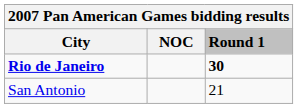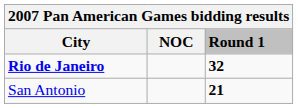 <table class="wikitable">
 <tr>
 <th colspan="7">2007 Pan American Games bidding results</th>
 </tr>
 <tr>
 <th>City</th>
 <th>NOC</th>
 <td bgcolor="silver"><strong>Round 1</strong></td>
 </tr>
 <tr>
 <td><strong><a href='#'>Rio de Janeiro</a></strong></td>
 <td></td>
-<td><strong>30</strong></td>
+<td><strong>32</strong></td>
 </tr>
 <tr>
 <td><a href='#'>San Antonio</a></td>
 <td></td>
-<td>21</td>
+<td><strong>21</strong></td>
 </tr>
 </table>
